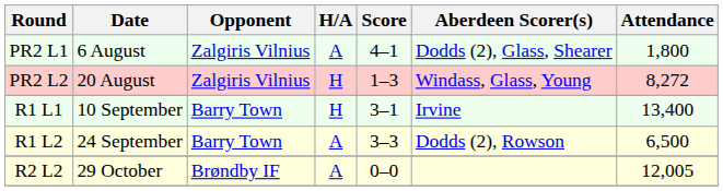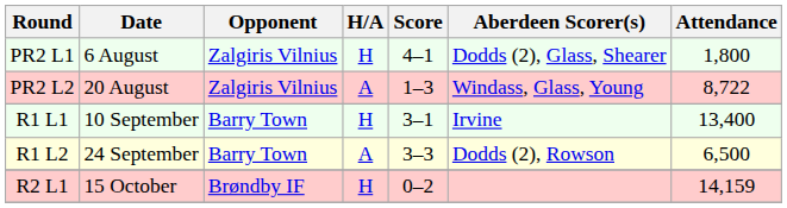 <table class="wikitable" style="text-align:center">
 <tr>
 <th>Round</th>
 <th>Date</th>
 <th>Opponent</th>
 <th>H/A</th>
 <th>Score</th>
 <th>Aberdeen Scorer(s)</th>
 <th>Attendance</th>
 </tr>
 <tr bgcolor=#EEFFEE>
 <td>PR2 L1</td>
 <td align=left>6 August</td>
 <td align=left> <a href='#'>Zalgiris Vilnius</a></td>
-<td><a href='#'>A</a></td>
+<td><a href='#'>H</a></td>
 <td>4–1</td>
 <td align=left><a href='#'>Dodds</a> (2), <a href='#'>Glass</a>, <a href='#'>Shearer</a></td>
 <td>1,800</td>
 </tr>
 <tr bgcolor=#FFCCCC>
 <td>PR2 L2</td>
 <td align=left>20 August</td>
 <td align=left> <a href='#'>Zalgiris Vilnius</a></td>
-<td><a href='#'>H</a></td>
+<td><a href='#'>A</a></td>
 <td>1–3</td>
 <td align=left><a href='#'>Windass</a>, <a href='#'>Glass</a>, <a href='#'>Young</a></td>
-<td>8,272</td>
+<td>8,722</td>
 </tr>
 <tr>
 </tr>
 <tr bgcolor=#EEFFEE>
 <td>R1 L1</td>
 <td align=left>10 September</td>
 <td align=left> <a href='#'>Barry Town</a></td>
 <td><a href='#'>H</a></td>
 <td>3–1</td>
 <td align=left><a href='#'>Irvine</a></td>
 <td>13,400</td>
 </tr>
 <tr bgcolor=#FFFFDD>
 <td>R1 L2</td>
 <td align=left>24 September</td>
 <td align=left> <a href='#'>Barry Town</a></td>
 <td><a href='#'>A</a></td>
 <td>3–3</td>
 <td align=left><a href='#'>Dodds</a> (2), <a href='#'>Rowson</a></td>
 <td>6,500</td>
 </tr>
 <tr>
 </tr>
-<tr bgcolor=#FFFFDD>
-<td>R2 L2</td>
-<td align=left>29 October</td>
+<tr bgcolor=#FFCCCC>
+<td>R2 L1</td>
+<td align=left>15 October</td>
 <td align=left> <a href='#'>Brøndby IF</a></td>
-<td><a href='#'>A</a></td>
-<td>0–0</td>
+<td><a href='#'>H</a></td>
+<td>0–2</td>
 <td align=left></td>
-<td>12,005</td>
+<td>14,159</td>
 </tr>
 <tr>
 </tr>
 </table>
